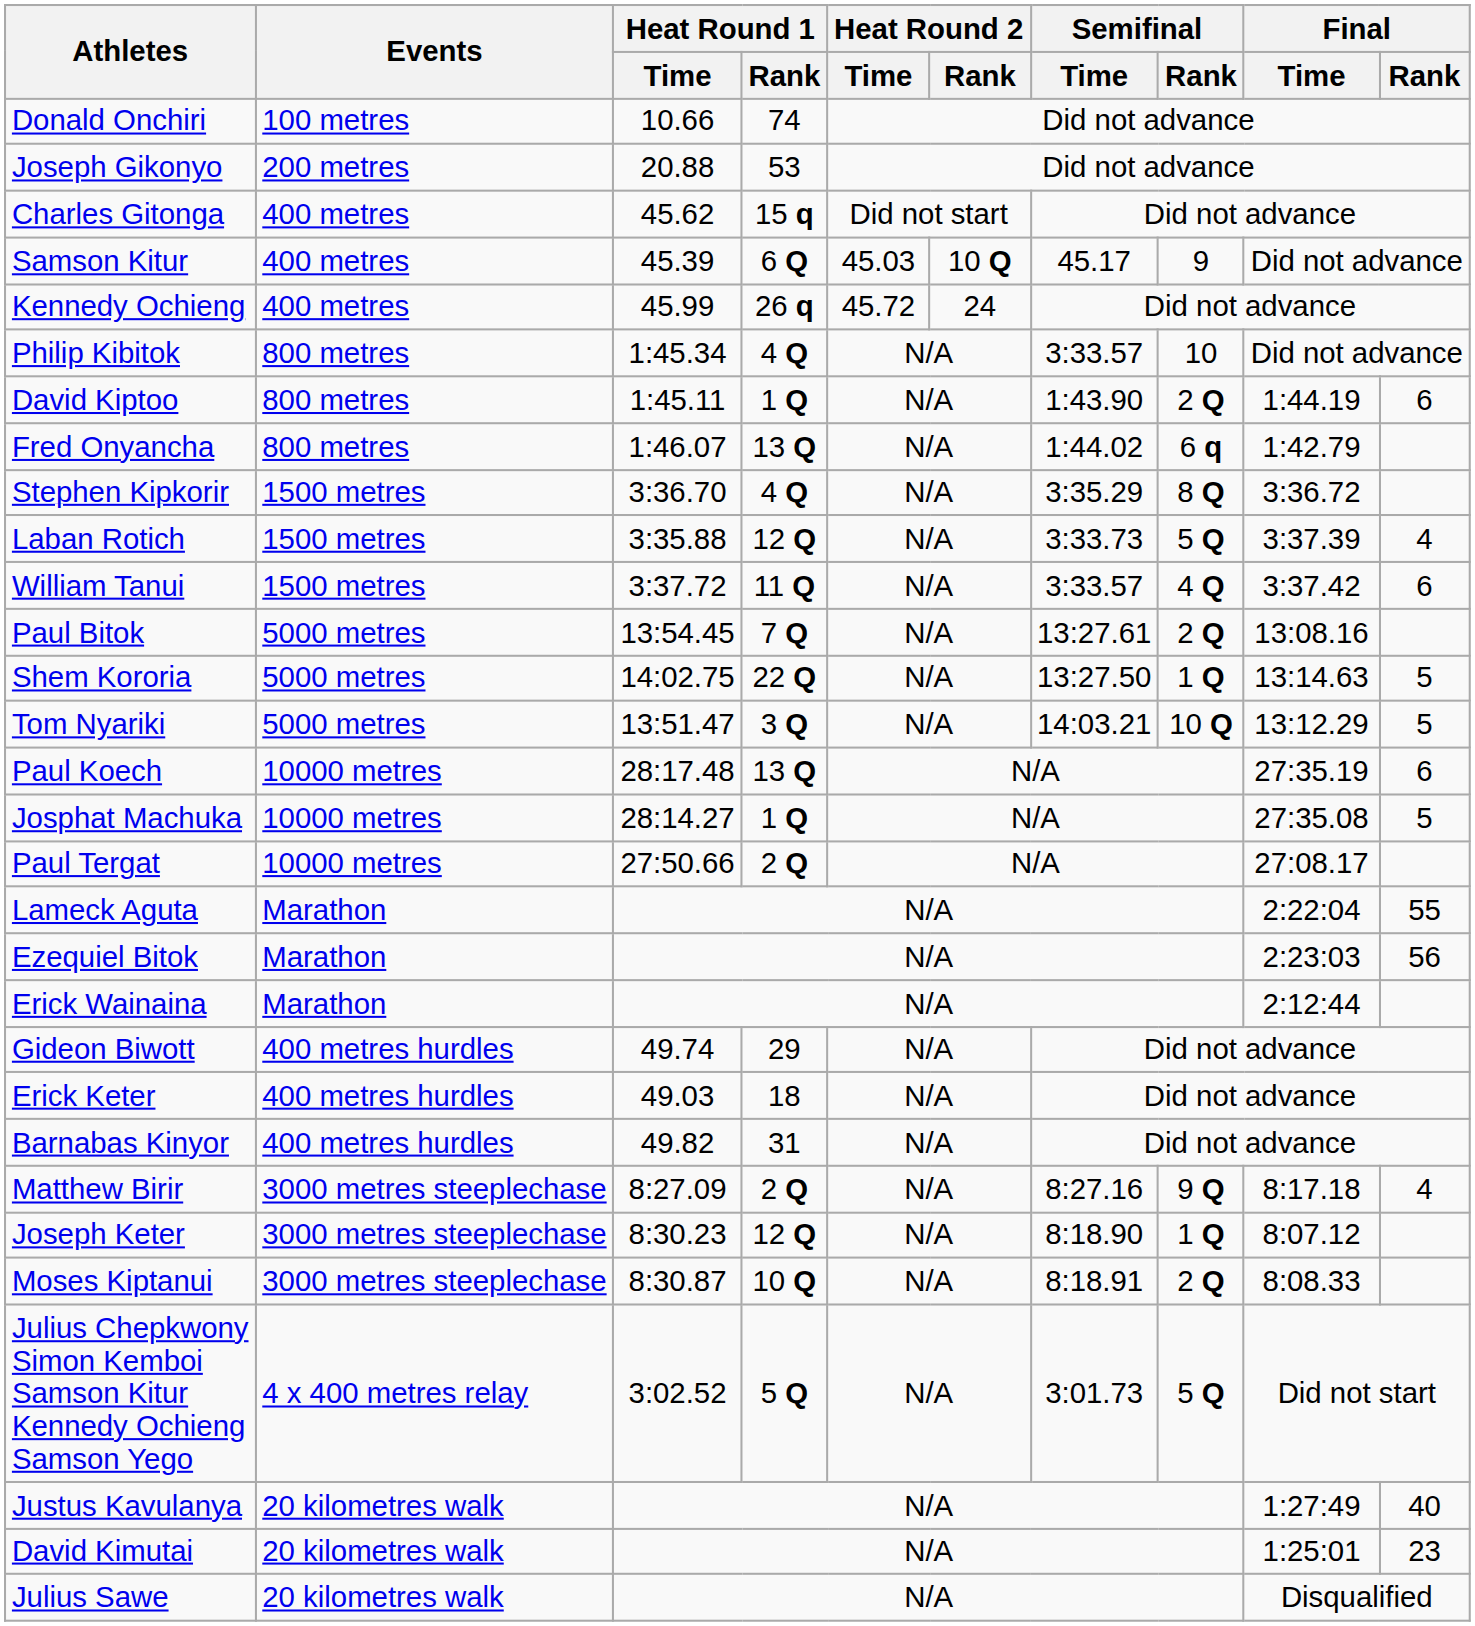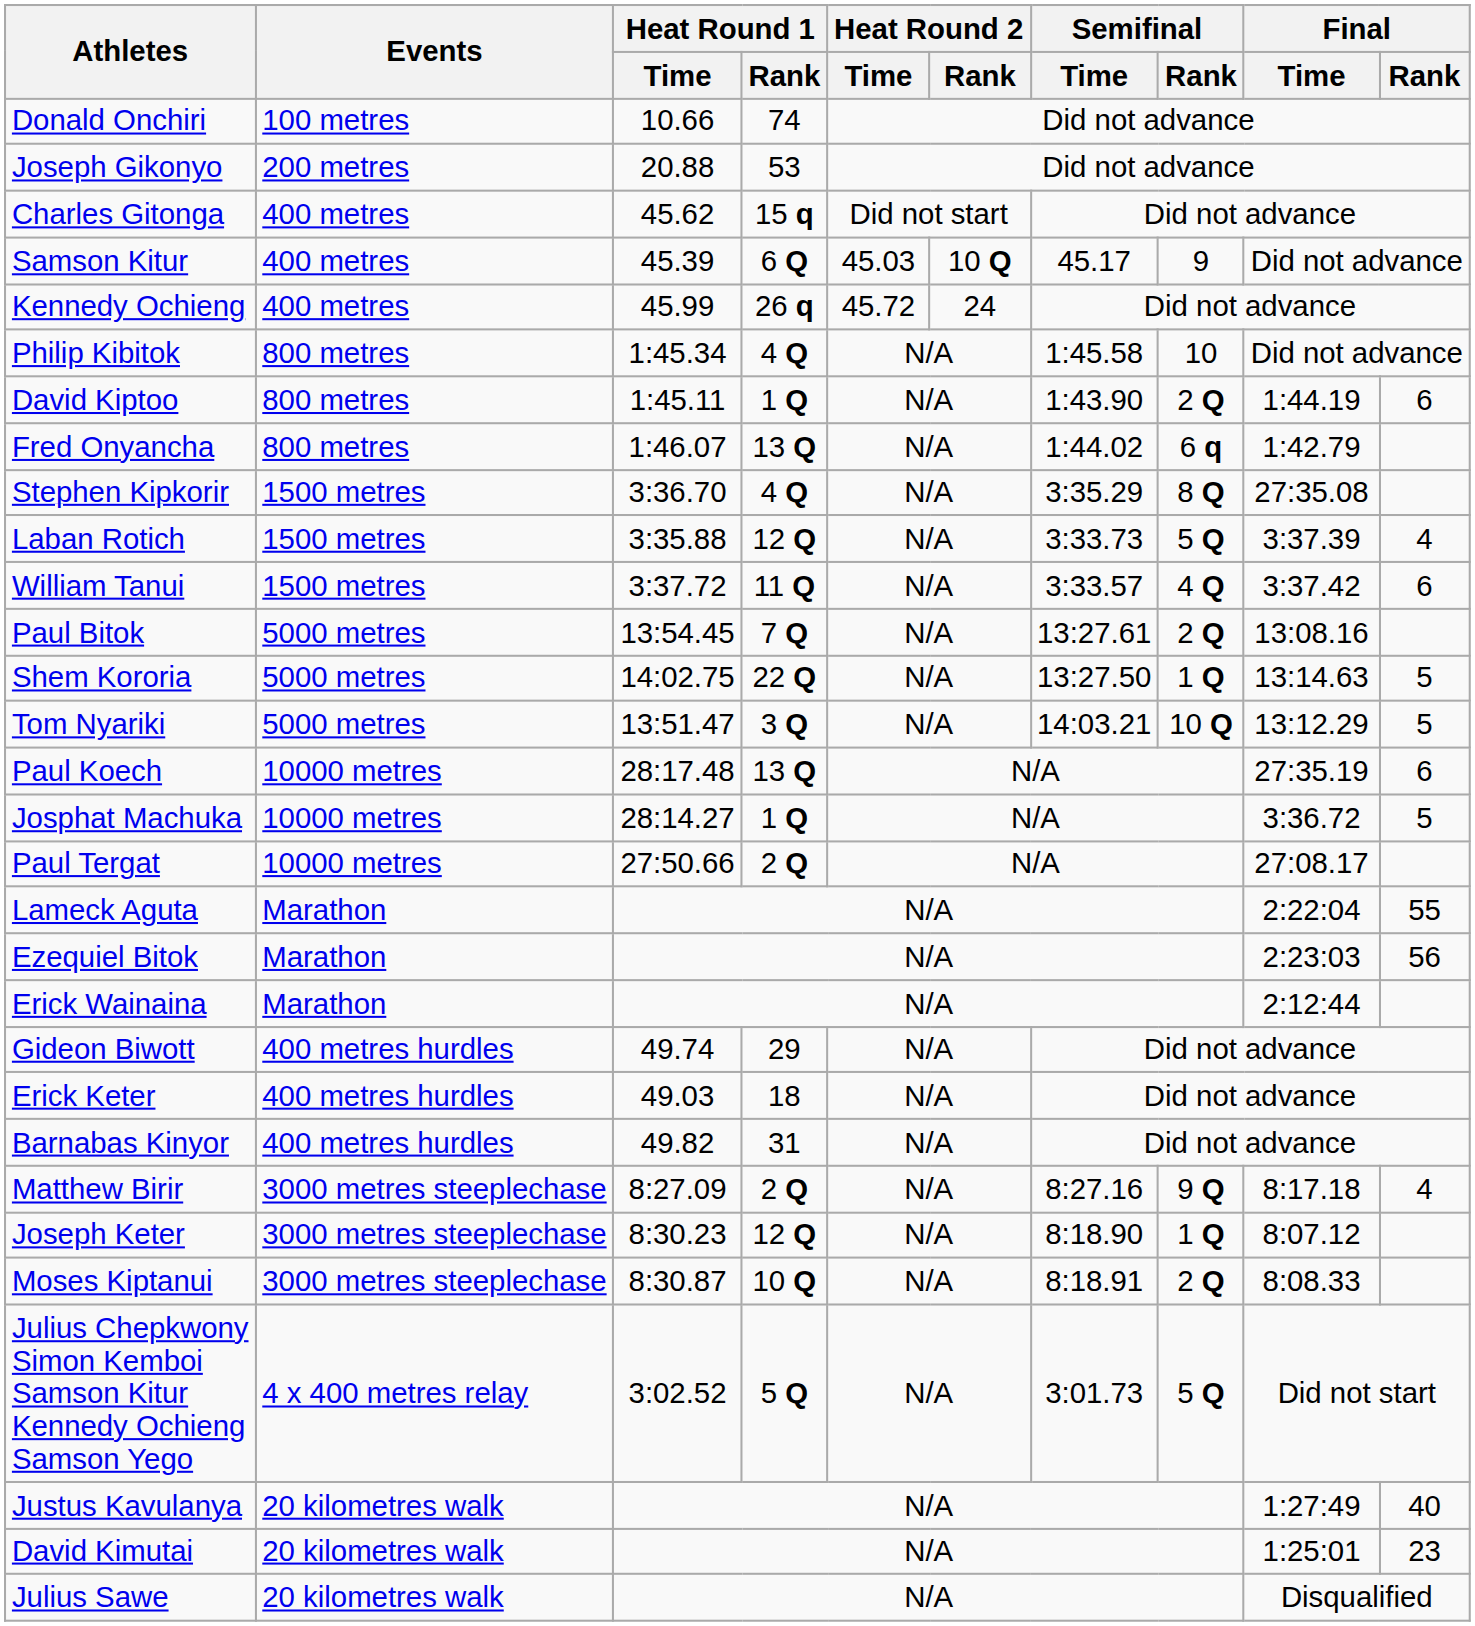 <table class=wikitable style=font-size:90%>
 <tr>
 <th rowspan=2>Athletes</th>
 <th rowspan=2>Events</th>
 <th colspan=2>Heat Round 1</th>
 <th colspan=2>Heat Round 2</th>
 <th colspan=2>Semifinal</th>
 <th colspan=2>Final</th>
 </tr>
 <tr>
 <th>Time</th>
 <th>Rank</th>
 <th>Time</th>
 <th>Rank</th>
 <th>Time</th>
 <th>Rank</th>
 <th>Time</th>
 <th>Rank</th>
 </tr>
 <tr>
 <td><a href='#'>Donald Onchiri</a></td>
 <td><a href='#'>100 metres</a></td>
 <td align=center>10.66</td>
 <td align=center>74</td>
 <td align=center colspan=6>Did not advance</td>
 </tr>
 <tr>
 <td><a href='#'>Joseph Gikonyo</a></td>
 <td><a href='#'>200 metres</a></td>
 <td align=center>20.88</td>
 <td align=center>53</td>
 <td align=center colspan=6>Did not advance</td>
 </tr>
 <tr>
 <td><a href='#'>Charles Gitonga</a></td>
 <td><a href='#'>400 metres</a></td>
 <td align=center>45.62</td>
 <td align=center>15 <strong>q</strong></td>
 <td align=center colspan=2>Did not start</td>
 <td align=center colspan=4>Did not advance</td>
 </tr>
 <tr>
 <td><a href='#'>Samson Kitur</a></td>
 <td><a href='#'>400 metres</a></td>
 <td align=center>45.39</td>
 <td align=center>6 <strong>Q</strong></td>
 <td align=center>45.03</td>
 <td align=center>10 <strong>Q</strong></td>
 <td align=center>45.17</td>
 <td align=center>9</td>
 <td align=center colspan=4>Did not advance</td>
 </tr>
 <tr>
 <td><a href='#'>Kennedy Ochieng</a></td>
 <td><a href='#'>400 metres</a></td>
 <td align=center>45.99</td>
 <td align=center>26 <strong>q</strong></td>
 <td align=center>45.72</td>
 <td align=center>24</td>
 <td align=center colspan=6>Did not advance</td>
 </tr>
 <tr>
 <td><a href='#'>Philip Kibitok</a></td>
 <td><a href='#'>800 metres</a></td>
 <td align=center>1:45.34</td>
 <td align=center>4 <strong>Q</strong></td>
 <td align=center colspan=2>N/A</td>
-<td align=center>3:33.57</td>
+<td align=center>1:45.58</td>
 <td align=center>10</td>
 <td align=center colspan=6>Did not advance</td>
 </tr>
 <tr>
 <td><a href='#'>David Kiptoo</a></td>
 <td><a href='#'>800 metres</a></td>
 <td align=center>1:45.11</td>
 <td align=center>1 <strong>Q</strong></td>
 <td align=center colspan=2>N/A</td>
 <td align=center>1:43.90</td>
 <td align=center>2 <strong>Q</strong></td>
 <td align=center>1:44.19</td>
 <td align=center>6</td>
 </tr>
 <tr>
 <td><a href='#'>Fred Onyancha</a></td>
 <td><a href='#'>800 metres</a></td>
 <td align=center>1:46.07</td>
 <td align=center>13 <strong>Q</strong></td>
 <td align=center colspan=2>N/A</td>
 <td align=center>1:44.02</td>
 <td align=center>6 <strong>q</strong></td>
 <td align=center>1:42.79</td>
 <td align=center></td>
 </tr>
 <tr>
 <td><a href='#'>Stephen Kipkorir</a></td>
 <td><a href='#'>1500 metres</a></td>
 <td align=center>3:36.70</td>
 <td align=center>4 <strong>Q</strong></td>
 <td align=center colspan=2>N/A</td>
 <td align=center>3:35.29</td>
 <td align=center>8 <strong>Q</strong></td>
-<td align=center>3:36.72</td>
+<td align=center>27:35.08</td>
 <td align=center></td>
 </tr>
 <tr>
 <td><a href='#'>Laban Rotich</a></td>
 <td><a href='#'>1500 metres</a></td>
 <td align=center>3:35.88</td>
 <td align=center>12 <strong>Q</strong></td>
 <td align=center colspan=2>N/A</td>
 <td align=center>3:33.73</td>
 <td align=center>5 <strong>Q</strong></td>
 <td align=center>3:37.39</td>
 <td align=center>4</td>
 </tr>
 <tr>
 <td><a href='#'>William Tanui</a></td>
 <td><a href='#'>1500 metres</a></td>
 <td align=center>3:37.72</td>
 <td align=center>11 <strong>Q</strong></td>
 <td align=center colspan=2>N/A</td>
 <td align=center>3:33.57</td>
 <td align=center>4 <strong>Q</strong></td>
 <td align=center>3:37.42</td>
 <td align=center>6</td>
 </tr>
 <tr>
 <td><a href='#'>Paul Bitok</a></td>
 <td><a href='#'>5000 metres</a></td>
 <td align=center>13:54.45</td>
 <td align=center>7 <strong>Q</strong></td>
 <td align=center colspan=2>N/A</td>
 <td align=center>13:27.61</td>
 <td align=center>2 <strong>Q</strong></td>
 <td align=center>13:08.16</td>
 <td align=center></td>
 </tr>
 <tr>
 <td><a href='#'>Shem Kororia</a></td>
 <td><a href='#'>5000 metres</a></td>
 <td align=center>14:02.75</td>
 <td align=center>22 <strong>Q</strong></td>
 <td align=center colspan=2>N/A</td>
 <td align=center>13:27.50</td>
 <td align=center>1 <strong>Q</strong></td>
 <td align=center>13:14.63</td>
 <td align=center>5</td>
 </tr>
 <tr>
 <td><a href='#'>Tom Nyariki</a></td>
 <td><a href='#'>5000 metres</a></td>
 <td align=center>13:51.47</td>
 <td align=center>3 <strong>Q</strong></td>
 <td align=center colspan=2>N/A</td>
 <td align=center>14:03.21</td>
 <td align=center>10 <strong>Q</strong></td>
 <td align=center>13:12.29</td>
 <td align=center>5</td>
 </tr>
 <tr>
 <td><a href='#'>Paul Koech</a></td>
 <td><a href='#'>10000 metres</a></td>
 <td align=center>28:17.48</td>
 <td align=center>13 <strong>Q</strong></td>
 <td align=center colspan=4>N/A</td>
 <td align=center>27:35.19</td>
 <td align=center>6</td>
 </tr>
 <tr>
 <td><a href='#'>Josphat Machuka</a></td>
 <td><a href='#'>10000 metres</a></td>
 <td align=center>28:14.27</td>
 <td align=center>1 <strong>Q</strong></td>
 <td align=center colspan=4>N/A</td>
-<td align=center>27:35.08</td>
+<td align=center>3:36.72</td>
 <td align=center>5</td>
 </tr>
 <tr>
 <td><a href='#'>Paul Tergat</a></td>
 <td><a href='#'>10000 metres</a></td>
 <td align=center>27:50.66</td>
 <td align=center>2 <strong>Q</strong></td>
 <td align=center colspan=4>N/A</td>
 <td align=center>27:08.17</td>
 <td align=center></td>
 </tr>
 <tr>
 <td><a href='#'>Lameck Aguta</a></td>
 <td><a href='#'>Marathon</a></td>
 <td align=center colspan=6>N/A</td>
 <td align=center>2:22:04</td>
 <td align=center>55</td>
 </tr>
 <tr>
 <td><a href='#'>Ezequiel Bitok</a></td>
 <td><a href='#'>Marathon</a></td>
 <td align=center colspan=6>N/A</td>
 <td align=center>2:23:03</td>
 <td align=center>56</td>
 </tr>
 <tr>
 <td><a href='#'>Erick Wainaina</a></td>
 <td><a href='#'>Marathon</a></td>
 <td align=center colspan=6>N/A</td>
 <td align=center>2:12:44</td>
 <td align=center></td>
 </tr>
 <tr>
 <td><a href='#'>Gideon Biwott</a></td>
 <td><a href='#'>400 metres hurdles</a></td>
 <td align=center>49.74</td>
 <td align=center>29</td>
 <td align=center colspan=2>N/A</td>
 <td align=center colspan=4>Did not advance</td>
 </tr>
 <tr>
 <td><a href='#'>Erick Keter</a></td>
 <td><a href='#'>400 metres hurdles</a></td>
 <td align=center>49.03</td>
 <td align=center>18</td>
 <td align=center colspan=2>N/A</td>
 <td align=center colspan=4>Did not advance</td>
 </tr>
 <tr>
 <td><a href='#'>Barnabas Kinyor</a></td>
 <td><a href='#'>400 metres hurdles</a></td>
 <td align=center>49.82</td>
 <td align=center>31</td>
 <td align=center colspan=2>N/A</td>
 <td align=center colspan=4>Did not advance</td>
 </tr>
 <tr>
 <td><a href='#'>Matthew Birir</a></td>
 <td><a href='#'>3000 metres steeplechase</a></td>
 <td align=center>8:27.09</td>
 <td align=center>2 <strong>Q</strong></td>
 <td align=center colspan=2>N/A</td>
 <td align=center>8:27.16</td>
 <td align=center>9 <strong>Q</strong></td>
 <td align=center>8:17.18</td>
 <td align=center>4</td>
 </tr>
 <tr>
 <td><a href='#'>Joseph Keter</a></td>
 <td><a href='#'>3000 metres steeplechase</a></td>
 <td align=center>8:30.23</td>
 <td align=center>12 <strong>Q</strong></td>
 <td align=center colspan=2>N/A</td>
 <td align=center>8:18.90</td>
 <td align=center>1 <strong>Q</strong></td>
 <td align=center>8:07.12</td>
 <td align=center></td>
 </tr>
 <tr>
 <td><a href='#'>Moses Kiptanui</a></td>
 <td><a href='#'>3000 metres steeplechase</a></td>
 <td align=center>8:30.87</td>
 <td align=center>10 <strong>Q</strong></td>
 <td align=center colspan=2>N/A</td>
 <td align=center>8:18.91</td>
 <td align=center>2 <strong>Q</strong></td>
 <td align=center>8:08.33</td>
 <td align=center></td>
 </tr>
 <tr>
 <td><a href='#'>Julius Chepkwony</a><br><a href='#'>Simon Kemboi</a><br><a href='#'>Samson Kitur</a><br><a href='#'>Kennedy Ochieng</a><br><a href='#'>Samson Yego</a></td>
 <td><a href='#'>4 x 400 metres relay</a></td>
 <td align=center>3:02.52</td>
 <td align=center>5 <strong>Q</strong></td>
 <td align=center colspan=2>N/A</td>
 <td align=center>3:01.73</td>
 <td align=center>5 <strong>Q</strong></td>
 <td align=center colspan=2>Did not start</td>
 </tr>
 <tr>
 <td><a href='#'>Justus Kavulanya</a></td>
 <td><a href='#'>20 kilometres walk</a></td>
 <td align=center colspan=6>N/A</td>
 <td align=center>1:27:49</td>
 <td align=center>40</td>
 </tr>
 <tr>
 <td><a href='#'>David Kimutai</a></td>
 <td><a href='#'>20 kilometres walk</a></td>
 <td align=center colspan=6>N/A</td>
 <td align=center>1:25:01</td>
 <td align=center>23</td>
 </tr>
 <tr>
 <td><a href='#'>Julius Sawe</a></td>
 <td><a href='#'>20 kilometres walk</a></td>
 <td align=center colspan=6>N/A</td>
 <td align=center colspan=2>Disqualified</td>
 </tr>
 </table>
